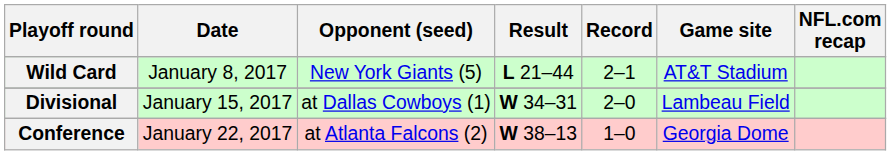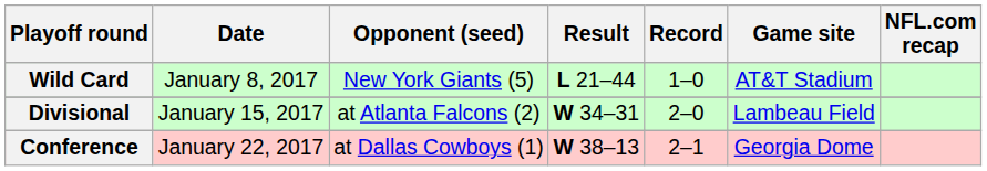 <table class="wikitable" style="text-align:center">
 <tr>
 <th>Playoff round</th>
 <th>Date</th>
 <th>Opponent (seed)</th>
 <th>Result</th>
 <th>Record</th>
 <th>Game site</th>
 <th>NFL.com<br>recap</th>
 </tr>
 <tr>
 </tr>
 <tr bgcolor=ccffcc>
 <th>Wild Card</th>
 <td>January 8, 2017</td>
 <td><a href='#'>New York Giants</a> (5)</td>
 <td><strong>L</strong> 21–44</td>
-<td>2–1</td>
+<td>1–0</td>
 <td><a href='#'>AT&T Stadium</a></td>
 <td></td>
 </tr>
 <tr>
 </tr>
 <tr bgcolor=ccffcc>
 <th>Divisional</th>
 <td>January 15, 2017</td>
-<td>at <a href='#'>Dallas Cowboys</a> (1)</td>
+<td>at <a href='#'>Atlanta Falcons</a> (2)</td>
 <td><strong>W</strong> 34–31</td>
 <td>2–0</td>
 <td><a href='#'>Lambeau Field</a></td>
 <td></td>
 </tr>
 <tr>
 </tr>
 <tr bgcolor=ffcccc>
 <th>Conference</th>
 <td>January 22, 2017</td>
-<td>at <a href='#'>Atlanta Falcons</a> (2)</td>
+<td>at <a href='#'>Dallas Cowboys</a> (1)</td>
 <td><strong>W</strong> 38–13</td>
-<td>1–0</td>
+<td>2–1</td>
 <td><a href='#'>Georgia Dome</a></td>
 <td></td>
 </tr>
 </table>
